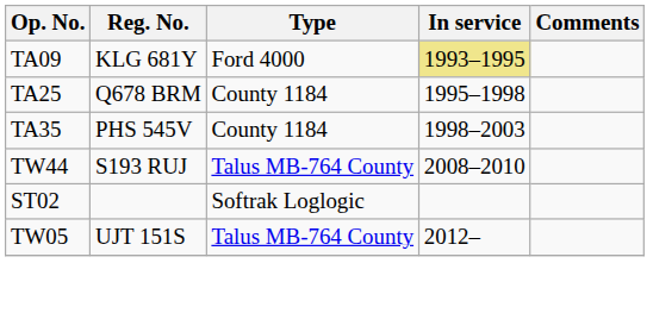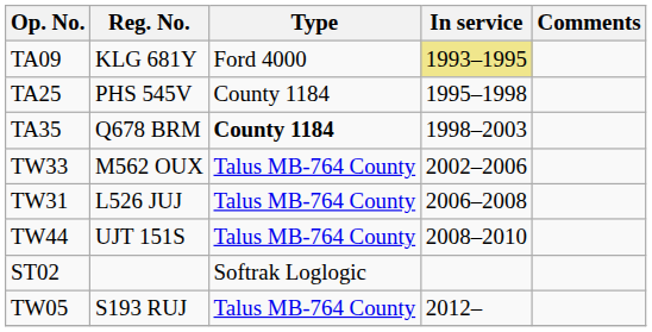 <table class="wikitable">
 <tr>
 <th>Op. No.</th>
 <th>Reg. No.</th>
 <th>Type</th>
 <th>In service</th>
 <th>Comments</th>
 </tr>
 <tr>
 <td>TA09</td>
 <td>KLG 681Y</td>
 <td>Ford 4000</td>
 <td style="background: khaki;">1993–1995</td>
 <td></td>
 </tr>
 <tr>
 <td>TA25</td>
-<td>Q678 BRM</td>
+<td>PHS 545V</td>
 <td>County 1184</td>
 <td>1995–1998</td>
 <td></td>
 </tr>
 <tr>
 <td>TA35</td>
-<td>PHS 545V</td>
-<td>County 1184</td>
+<td>Q678 BRM</td>
+<td><strong>County 1184</strong></td>
 <td>1998–2003</td>
 <td></td>
 </tr>
 <tr>
+<td>TW33</td>
+<td>M562 OUX</td>
+<td><a href='#'>Talus MB-764 County</a></td>
+<td>2002–2006</td>
+<td></td>
+</tr>
+<tr>
+<td>TW31</td>
+<td>L526 JUJ</td>
+<td><a href='#'>Talus MB-764 County</a></td>
+<td>2006–2008</td>
+<td></td>
+</tr>
+<tr>
 <td>TW44</td>
-<td>S193 RUJ</td>
+<td>UJT 151S</td>
 <td><a href='#'>Talus MB-764 County</a></td>
 <td>2008–2010</td>
 <td></td>
 </tr>
 <tr>
 <td>ST02</td>
 <td></td>
 <td>Softrak Loglogic</td>
 <td></td>
 <td></td>
 </tr>
 <tr>
 <td>TW05</td>
-<td>UJT 151S</td>
+<td>S193 RUJ</td>
 <td><a href='#'>Talus MB-764 County</a></td>
 <td>2012–</td>
 <td></td>
 </tr>
 <tr>
 </tr>
 </table>
